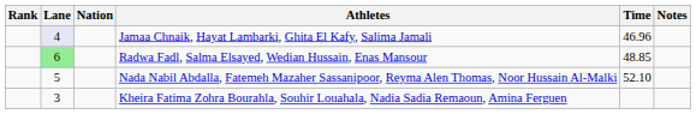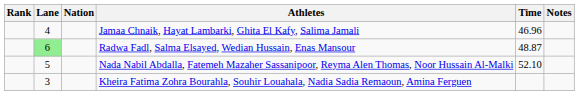 <table class="wikitable sortable" style="text-align:center;font-size:95%">
 <tr>
 <th>Rank</th>
 <th>Lane</th>
 <th>Nation</th>
 <th>Athletes</th>
 <th>Time</th>
 <th>Notes</th>
 </tr>
 <tr>
 <td></td>
-<td style="background: lavender;">4</td>
+<td>4</td>
 <td align=left></td>
 <td align=left><a href='#'>Jamaa Chnaik</a>, <a href='#'>Hayat Lambarki</a>, <a href='#'>Ghita El Kafy</a>, <a href='#'>Salima Jamali</a></td>
 <td>46.96</td>
 <td></td>
 </tr>
 <tr>
 <td></td>
 <td style="background: lightgreen;">6</td>
 <td align=left></td>
 <td align=left><a href='#'>Radwa Fadl</a>, <a href='#'>Salma Elsayed</a>, <a href='#'>Wedian Hussain</a>, <a href='#'>Enas Mansour</a></td>
-<td>48.85</td>
+<td>48.87</td>
 <td></td>
 </tr>
 <tr>
 <td></td>
 <td>5</td>
 <td align=left></td>
 <td align=left><a href='#'>Nada Nabil Abdalla</a>, <a href='#'>Fatemeh Mazaher Sassanipoor</a>, <a href='#'>Reyma Alen Thomas</a>, <a href='#'>Noor Hussain Al-Malki</a></td>
 <td>52.10</td>
 <td></td>
 </tr>
 <tr>
 <td></td>
 <td>3</td>
 <td align=left></td>
 <td align=left><a href='#'>Kheira Fatima Zohra Bourahla</a>, <a href='#'>Souhir Louahala</a>, <a href='#'>Nadia Sadia Remaoun</a>, <a href='#'>Amina Ferguen</a></td>
 <td></td>
 <td></td>
 </tr>
 </table>
